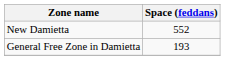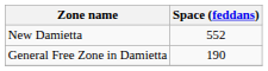 <table class="wikitable">
 <tr>
 <th>Zone name</th>
 <th>Space (<a href='#'>feddans</a>)</th>
 </tr>
 <tr>
 <td rowspan="1">New Damietta</td>
 <td align=center>552</td>
 </tr>
 <tr>
 <td rowspan="1">General Free Zone in Damietta</td>
-<td align=center>193</td>
+<td align=center>190</td>
 </tr>
 <tr>
 </tr>
 </table>
